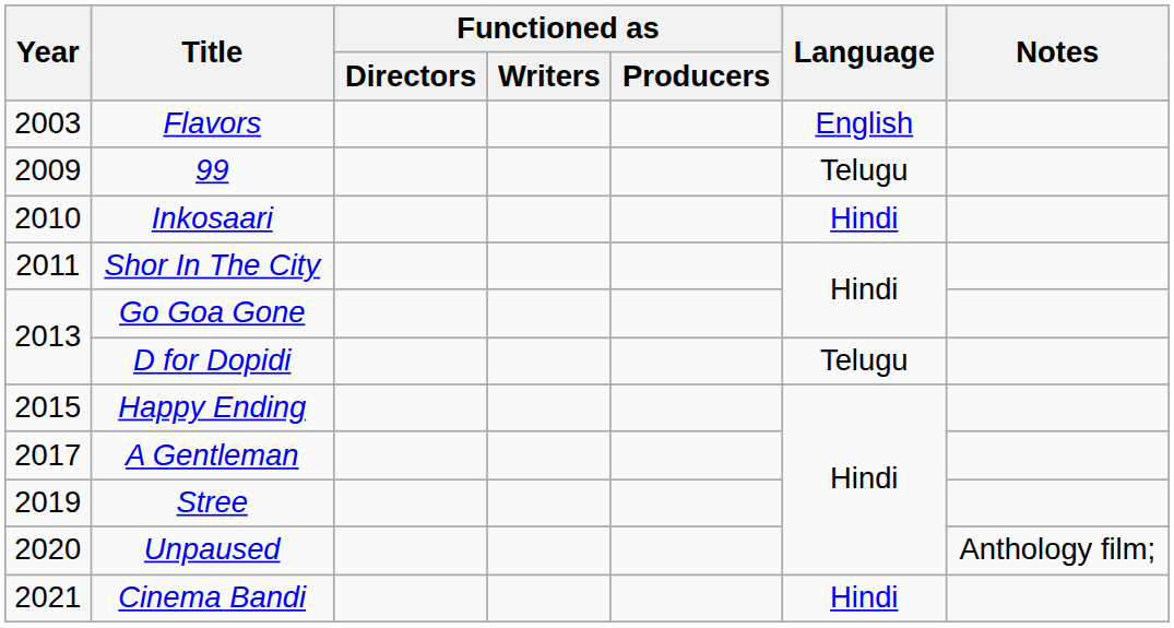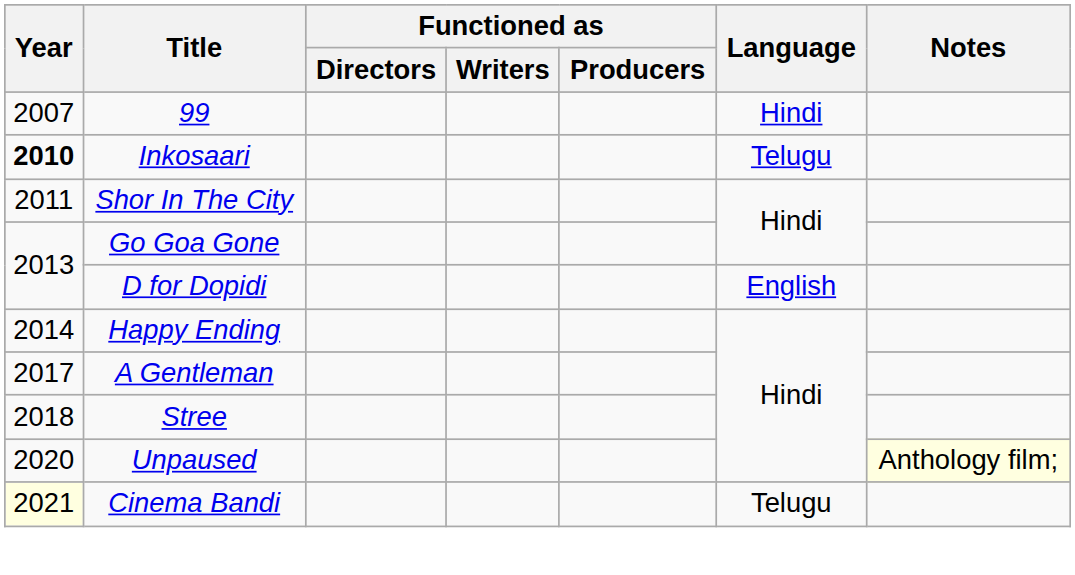 <table class="wikitable"; sortable" style="width: 100%; text-align: center;">
 <tr>
 <th rowspan="2">Year</th>
 <th rowspan="2">Title</th>
 <th colspan="3">Functioned as</th>
 <th rowspan="2">Language</th>
 <th rowspan="2">Notes</th>
 </tr>
 <tr>
 <th>Directors</th>
 <th>Writers</th>
 <th>Producers</th>
 </tr>
 <tr>
-<td>2003</td>
-<td><em><a href='#'>Flavors</a></em></td>
-<td></td>
-<td></td>
-<td></td>
-<td><a href='#'>English</a></td>
-<td></td>
-</tr>
-<tr>
-<td>2009</td>
+<td>2007</td>
 <td><em><a href='#'>99</a></em></td>
 <td></td>
 <td></td>
 <td></td>
-<td>Telugu</td>
+<td><a href='#'>Hindi</a></td>
 <td></td>
 </tr>
 <tr>
-<td>2010</td>
+<td><strong>2010</strong></td>
 <td><em><a href='#'>Inkosaari</a></em></td>
 <td></td>
 <td></td>
 <td></td>
-<td><a href='#'>Hindi</a></td>
+<td><a href='#'>Telugu</a></td>
 <td></td>
 </tr>
 <tr>
 <td>2011</td>
 <td><em><a href='#'>Shor In The City</a></em></td>
 <td></td>
 <td></td>
 <td></td>
 <td rowspan="2">Hindi</td>
 <td></td>
 </tr>
 <tr>
 <td rowspan="2">2013</td>
 <td><em><a href='#'>Go Goa Gone</a></em></td>
 <td></td>
 <td></td>
 <td></td>
 <td></td>
 </tr>
 <tr>
 <td><em><a href='#'>D for Dopidi</a></em></td>
 <td></td>
 <td></td>
 <td></td>
-<td>Telugu</td>
+<td><a href='#'>English</a></td>
 <td></td>
 </tr>
 <tr>
-<td>2015</td>
+<td>2014</td>
 <td><em><a href='#'>Happy Ending</a></em></td>
 <td></td>
 <td></td>
 <td></td>
 <td rowspan="4">Hindi</td>
 <td></td>
 </tr>
 <tr>
 <td>2017</td>
 <td><em><a href='#'>A Gentleman</a></em></td>
 <td></td>
 <td></td>
 <td></td>
 <td></td>
 </tr>
 <tr>
-<td>2019</td>
+<td>2018</td>
 <td><em><a href='#'>Stree</a></em></td>
 <td></td>
 <td></td>
 <td></td>
 <td></td>
 </tr>
 <tr>
 <td>2020</td>
 <td><em><a href='#'>Unpaused</a></em></td>
 <td></td>
 <td></td>
 <td></td>
-<td>Anthology film; </td>
+<td style="background: lightyellow;">Anthology film; </td>
 </tr>
 <tr>
-<td>2021</td>
+<td style="background: lightyellow;">2021</td>
 <td><em><a href='#'>Cinema Bandi</a></em></td>
 <td></td>
 <td></td>
 <td></td>
-<td><a href='#'>Hindi</a></td>
+<td>Telugu</td>
 <td></td>
 </tr>
 </table>
